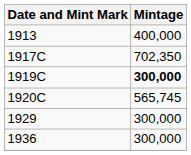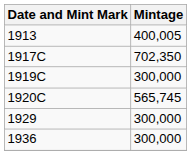 <table class="wikitable">
 <tr>
 <th>Date and Mint Mark</th>
 <th>Mintage</th>
 </tr>
 <tr>
 <td>1913</td>
-<td>400,000</td>
+<td>400,005</td>
 </tr>
 <tr>
 <td>1917C</td>
 <td>702,350</td>
 </tr>
 <tr>
 <td>1919C</td>
-<td><strong>300,000</strong></td>
+<td>300,000</td>
 </tr>
 <tr>
 <td>1920C</td>
 <td>565,745</td>
 </tr>
 <tr>
 <td>1929</td>
 <td>300,000</td>
 </tr>
 <tr>
 <td>1936</td>
 <td>300,000</td>
 </tr>
 <tr>
 </tr>
 </table>
